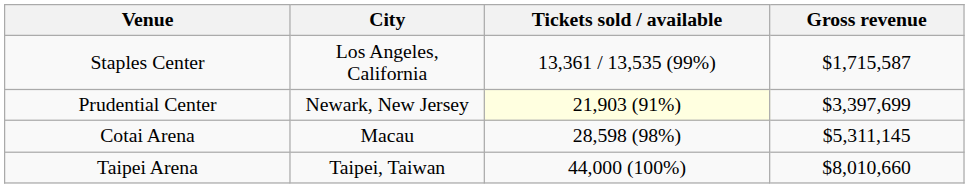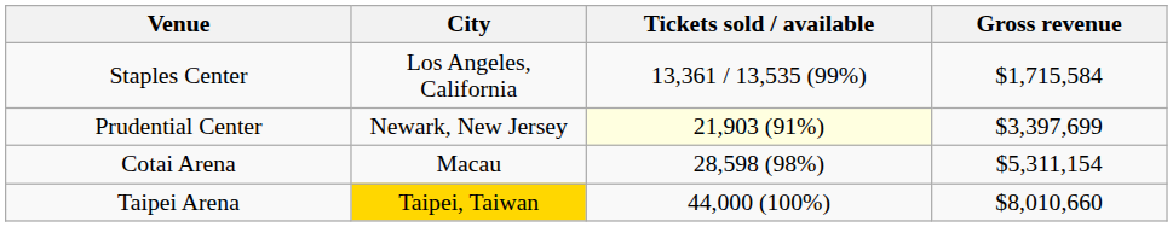 <table class="wikitable" style="text-align:center">
 <tr>
 <th style="width:225px;">Venue</th>
 <th style="width:150px;">City</th>
 <th style="width:225px;">Tickets sold / available</th>
 <th style="width:150px;">Gross revenue</th>
 </tr>
 <tr>
 <td>Staples Center</td>
 <td>Los Angeles, California</td>
 <td>13,361 / 13,535 (99%)</td>
-<td>$1,715,587</td>
+<td>$1,715,584</td>
 </tr>
 <tr>
 <td>Prudential Center</td>
 <td>Newark, New Jersey</td>
 <td style="background: lightyellow;">21,903 (91%)</td>
 <td>$3,397,699</td>
 </tr>
 <tr>
 <td>Cotai Arena</td>
 <td>Macau</td>
 <td>28,598 (98%)</td>
-<td>$5,311,145</td>
+<td>$5,311,154</td>
 </tr>
 <tr>
 <td>Taipei Arena</td>
-<td>Taipei, Taiwan</td>
+<td style="background: gold;">Taipei, Taiwan</td>
 <td>44,000 (100%)</td>
 <td>$8,010,660</td>
 </tr>
 </table>
